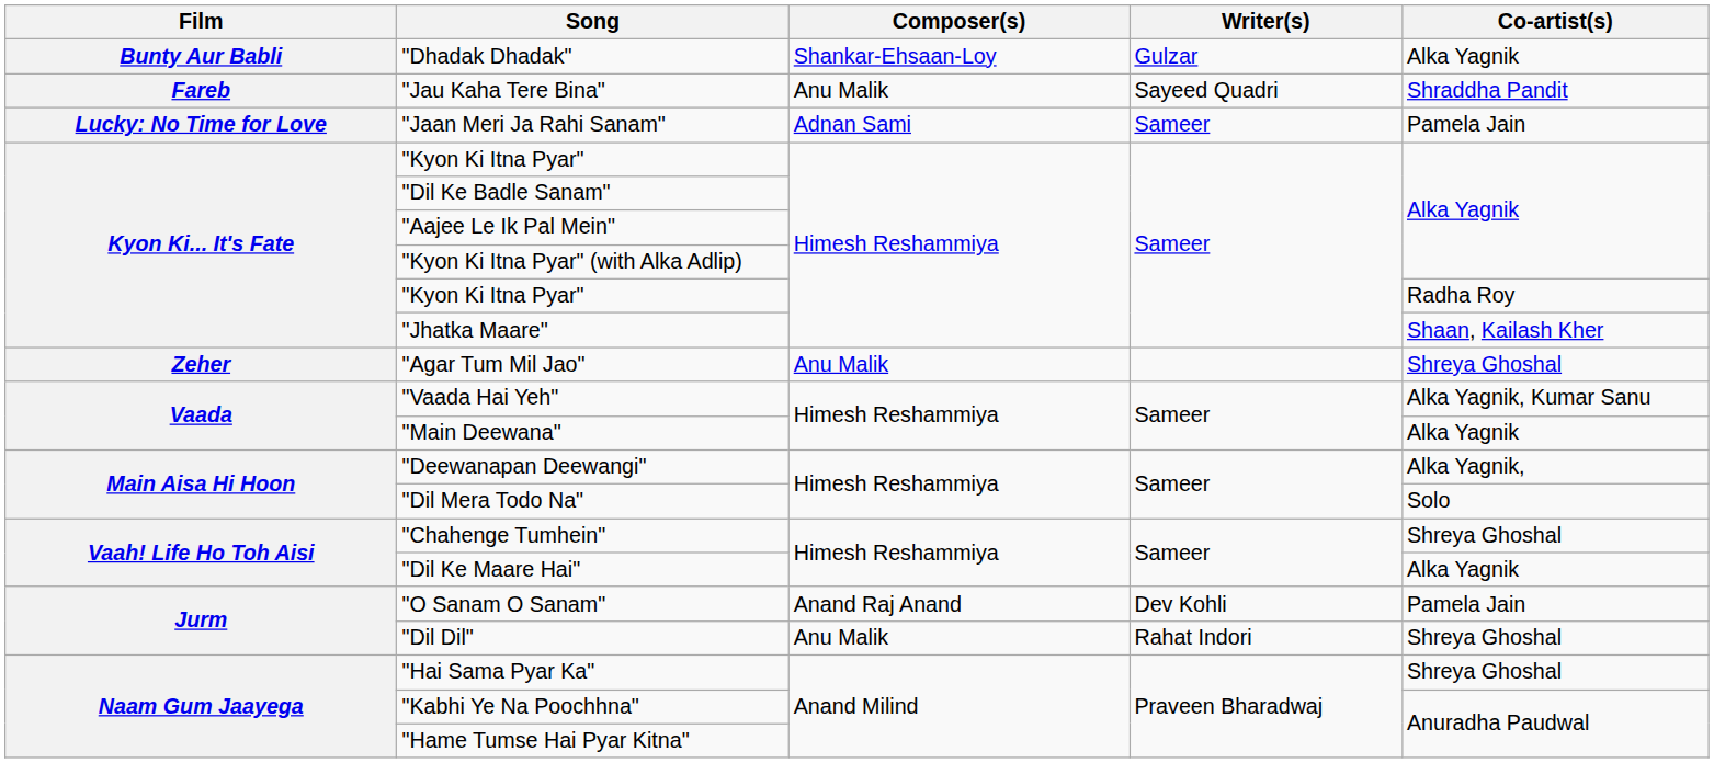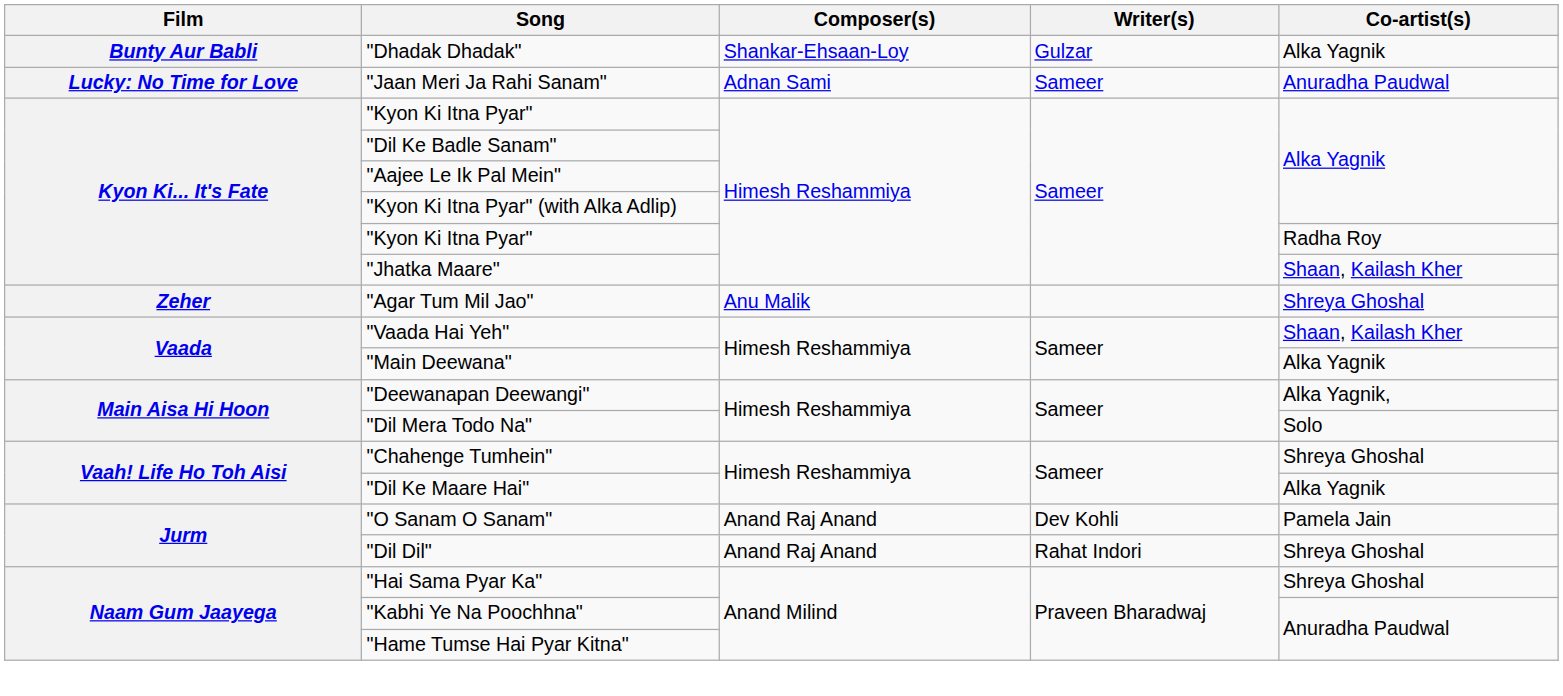 <table class="wikitable plainrowheaders" width="100%" textcolor:#000;">
 <tr>
 <th scope="col" width=23%>Film</th>
 <th scope="col" width=23%>Song</th>
 <th scope="col" width=20%>Composer(s)</th>
 <th scope="col" width=16%>Writer(s)</th>
 <th scope="col" width=18%>Co-artist(s)</th>
 </tr>
 <tr>
 <th Rowspan=1><em><a href='#'>Bunty Aur Babli</a></em></th>
 <td>"Dhadak Dhadak"</td>
 <td><a href='#'>Shankar-Ehsaan-Loy</a></td>
 <td><a href='#'>Gulzar</a></td>
 <td>Alka Yagnik</td>
 </tr>
 <tr>
-<th><em><a href='#'>Fareb</a></em></th>
-<td>"Jau Kaha Tere Bina"</td>
-<td>Anu Malik</td>
-<td>Sayeed Quadri</td>
-<td><a href='#'>Shraddha Pandit</a></td>
-</tr>
-<tr>
 <th><em><a href='#'>Lucky: No Time for Love</a></em></th>
 <td>"Jaan Meri Ja Rahi Sanam"</td>
 <td><a href='#'>Adnan Sami</a></td>
 <td><a href='#'>Sameer</a></td>
-<td>Pamela Jain</td>
+<td><a href='#'>Anuradha Paudwal</a></td>
 </tr>
 <tr>
 <th Rowspan=6><em><a href='#'>Kyon Ki... It's Fate</a></em></th>
 <td>"Kyon Ki Itna Pyar"</td>
 <td Rowspan=6><a href='#'>Himesh Reshammiya</a></td>
 <td Rowspan=6><a href='#'>Sameer</a></td>
 <td Rowspan=4><a href='#'>Alka Yagnik</a></td>
 </tr>
 <tr>
 <td>"Dil Ke Badle Sanam"</td>
 </tr>
 <tr>
 <td>"Aajee Le Ik Pal Mein"</td>
 </tr>
 <tr>
 <td>"Kyon Ki Itna Pyar" (with Alka Adlip)</td>
 </tr>
 <tr>
 <td>"Kyon Ki Itna Pyar"</td>
 <td>Radha Roy</td>
 </tr>
 <tr>
 <td>"Jhatka Maare"</td>
 <td><a href='#'>Shaan</a>, <a href='#'>Kailash Kher</a></td>
 </tr>
 <tr>
 <th><em><a href='#'>Zeher</a></em></th>
 <td>"Agar Tum Mil Jao"</td>
 <td><a href='#'>Anu Malik</a></td>
 <td></td>
 <td><a href='#'>Shreya Ghoshal</a></td>
 </tr>
 <tr>
 <th rowspan="2"><em><a href='#'>Vaada</a></em></th>
 <td>"Vaada Hai Yeh"</td>
 <td rowspan="2">Himesh Reshammiya</td>
 <td rowspan="2">Sameer</td>
-<td>Alka Yagnik, Kumar Sanu</td>
+<td><a href='#'>Shaan</a>, <a href='#'>Kailash Kher</a></td>
 </tr>
 <tr>
 <td>"Main Deewana"</td>
 <td>Alka Yagnik</td>
 </tr>
 <tr>
 <th rowspan="2"><em><a href='#'>Main Aisa Hi Hoon</a></em></th>
 <td>"Deewanapan Deewangi"</td>
 <td rowspan="2">Himesh Reshammiya</td>
 <td rowspan="2">Sameer</td>
 <td>Alka Yagnik,</td>
 </tr>
 <tr>
 <td>"Dil Mera Todo Na"</td>
 <td>Solo</td>
 </tr>
 <tr>
 <th rowspan="2"><em><a href='#'>Vaah! Life Ho Toh Aisi</a></em></th>
 <td>"Chahenge Tumhein"</td>
 <td rowspan="2">Himesh Reshammiya</td>
 <td rowspan="2">Sameer</td>
 <td>Shreya Ghoshal</td>
 </tr>
 <tr>
 <td>"Dil Ke Maare Hai"</td>
 <td>Alka Yagnik</td>
 </tr>
 <tr>
 <th rowspan="2"><em><a href='#'>Jurm</a></em></th>
 <td>"O Sanam O Sanam"</td>
 <td>Anand Raj Anand</td>
 <td>Dev Kohli</td>
 <td>Pamela Jain</td>
 </tr>
 <tr>
 <td>"Dil Dil"</td>
-<td>Anu Malik</td>
+<td>Anand Raj Anand</td>
 <td>Rahat Indori</td>
 <td>Shreya Ghoshal</td>
 </tr>
 <tr>
 <th rowspan="3"><em><a href='#'>Naam Gum Jaayega</a></em></th>
 <td>"Hai Sama Pyar Ka"</td>
 <td rowspan="3">Anand Milind</td>
 <td rowspan="3">Praveen Bharadwaj</td>
 <td>Shreya Ghoshal</td>
 </tr>
 <tr>
 <td>"Kabhi Ye Na Poochhna"</td>
 <td rowspan="2">Anuradha Paudwal</td>
 </tr>
 <tr>
 <td>"Hame Tumse Hai Pyar Kitna"</td>
 </tr>
 </table>
